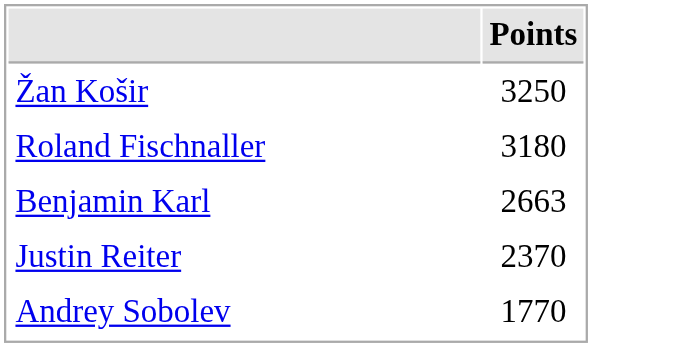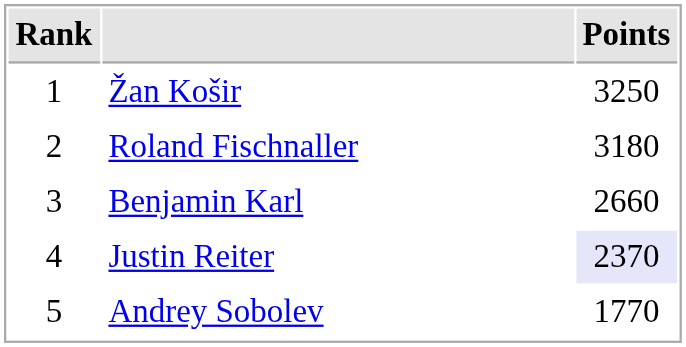 <table cellspacing="1" cellpadding="3" style="border:1px solid #aaa; font-size:90%;">
 <tr style="background:#e4e4e4;">
+<th style="border-bottom:1px solid #aaa; width:10px;">Rank</th>
 <th style="border-bottom:1px solid #aaa; width:200px;"></th>
 <th style="border-bottom:1px solid #aaa; width:20px;">Points</th>
 </tr>
 <tr>
+<td align=center>1</td>
 <td> <a href='#'>Žan Košir</a></td>
 <td align=center>3250</td>
 </tr>
 <tr>
+<td align=center>2</td>
 <td> <a href='#'>Roland Fischnaller</a></td>
 <td align=center>3180</td>
 </tr>
 <tr>
+<td align=center>3</td>
 <td> <a href='#'>Benjamin Karl</a></td>
-<td align=center>2663</td>
+<td align=center>2660</td>
 </tr>
 <tr>
+<td align=center>4</td>
 <td> <a href='#'>Justin Reiter</a></td>
-<td align=center>2370</td>
+<td align=center style="background: lavender;">2370</td>
 </tr>
 <tr>
+<td align=center>5</td>
 <td> <a href='#'>Andrey Sobolev</a></td>
 <td align=center>1770</td>
 </tr>
 </table>
